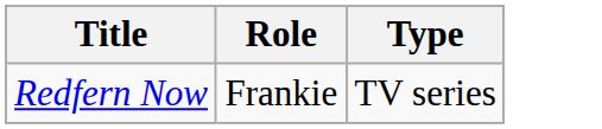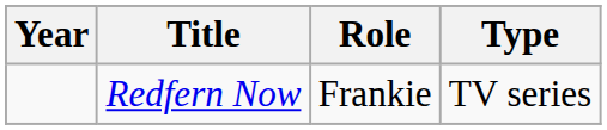 <table class="wikitable">
 <tr>
+<th>Year</th>
 <th>Title</th>
 <th>Role</th>
 <th>Type</th>
 </tr>
 <tr>
+<td></td>
 <td><em><a href='#'>Redfern Now</a></em></td>
 <td>Frankie</td>
 <td>TV series</td>
 </tr>
 </table>
